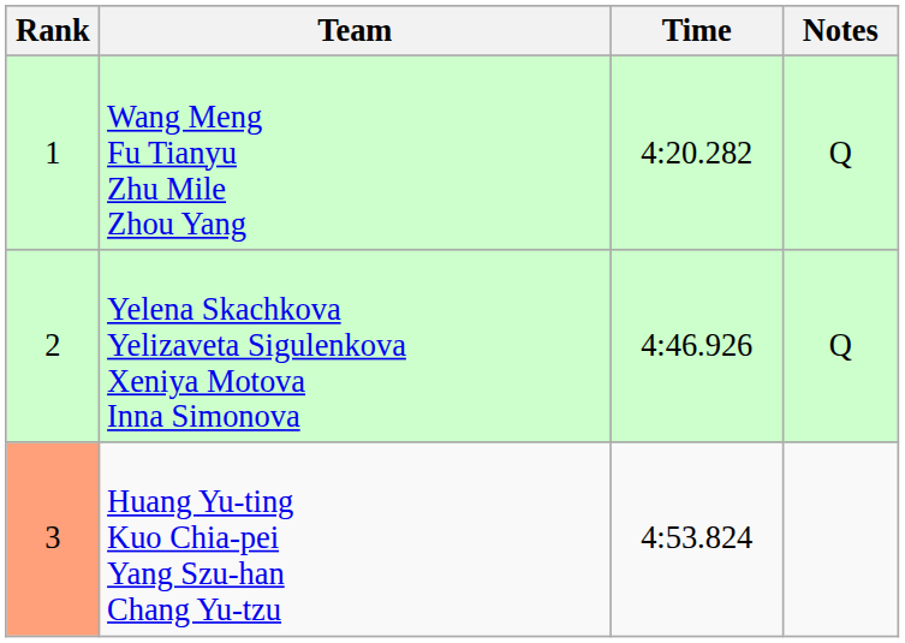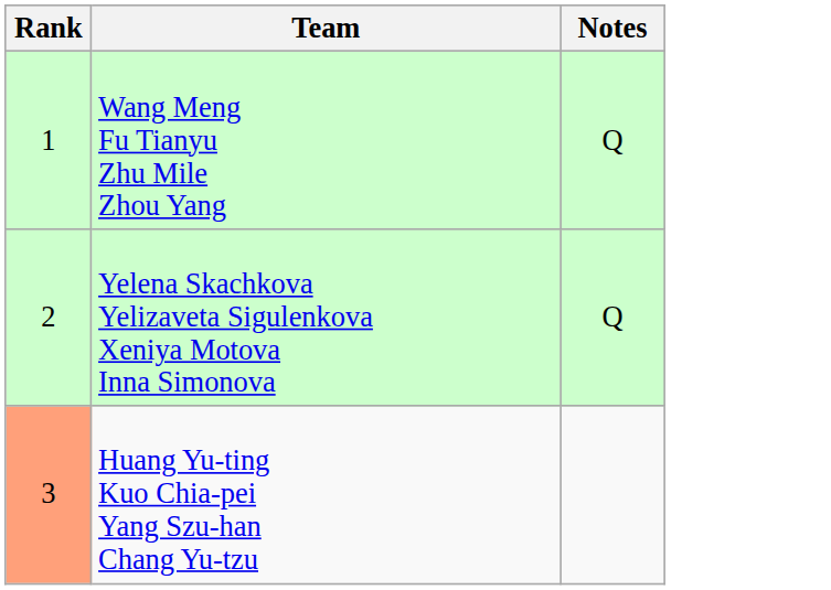 <table class=wikitable style="text-align:center">
 <tr>
 <th width=40>Rank</th>
 <th width=250>Team</th>
-<th width=80>Time</th>
 <th width=50>Notes</th>
 </tr>
 <tr bgcolor="ccffcc">
 <td>1</td>
 <td align=left><br><a href='#'>Wang Meng</a><br><a href='#'>Fu Tianyu</a><br><a href='#'>Zhu Mile</a><br><a href='#'>Zhou Yang</a></td>
-<td>4:20.282</td>
 <td>Q</td>
 </tr>
 <tr bgcolor="ccffcc">
 <td>2</td>
 <td align=left><br><a href='#'>Yelena Skachkova</a><br><a href='#'>Yelizaveta Sigulenkova</a><br><a href='#'>Xeniya Motova</a><br><a href='#'>Inna Simonova</a></td>
-<td>4:46.926</td>
 <td>Q</td>
 </tr>
 <tr>
 <td style="background: lightsalmon;">3</td>
 <td align=left><br><a href='#'>Huang Yu-ting</a><br><a href='#'>Kuo Chia-pei</a><br><a href='#'>Yang Szu-han</a><br><a href='#'>Chang Yu-tzu</a></td>
-<td>4:53.824</td>
 <td></td>
 </tr>
 </table>
